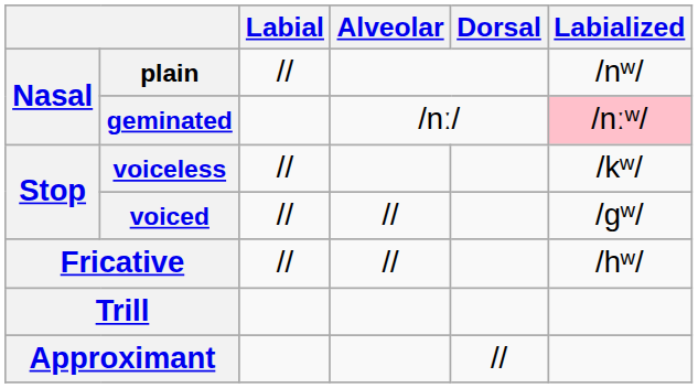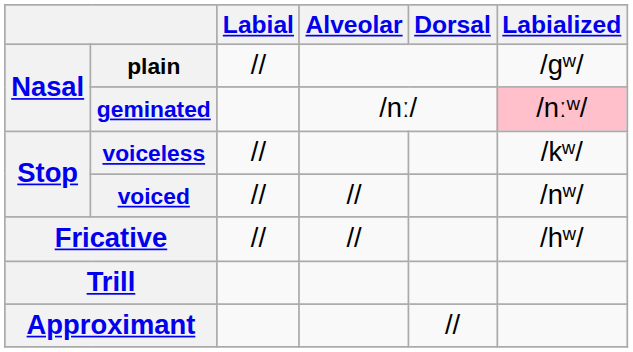 <table class="wikitable" style="text-align:center">
 <tr style="font-size: 90%;">
 <th colspan="2"></th>
 <th><a href='#'>Labial</a></th>
 <th><a href='#'>Alveolar</a></th>
 <th><a href='#'>Dorsal</a></th>
 <th><a href='#'>Labialized</a></th>
 </tr>
 <tr>
 <th rowspan="2"><a href='#'>Nasal</a></th>
 <th><small>plain</small></th>
 <td>//</td>
 <td colspan="2"></td>
-<td>/nʷ/</td>
+<td>/ɡʷ/</td>
 </tr>
 <tr>
 <th><small><a href='#'>geminated</a></small></th>
 <td></td>
 <td colspan="2">/nː/</td>
 <td style="background: pink;">/nːʷ/</td>
 </tr>
 <tr>
 <th rowspan="2"><a href='#'>Stop</a></th>
 <th><small><a href='#'>voiceless</a></small></th>
 <td>//</td>
 <td></td>
 <td></td>
 <td>/kʷ/</td>
 </tr>
 <tr>
 <th><small><a href='#'>voiced</a></small></th>
 <td>//</td>
 <td>//</td>
 <td></td>
-<td>/ɡʷ/</td>
+<td>/nʷ/</td>
 </tr>
 <tr>
 <th colspan="2"><a href='#'>Fricative</a></th>
 <td>//</td>
 <td>//</td>
 <td></td>
 <td>/hʷ/</td>
 </tr>
 <tr>
 <th colspan="2"><a href='#'>Trill</a></th>
 <td></td>
 <td></td>
 <td></td>
 <td></td>
 </tr>
 <tr>
 <th colspan="2"><a href='#'>Approximant</a></th>
 <td></td>
 <td></td>
 <td>//</td>
 <td></td>
 </tr>
 </table>
